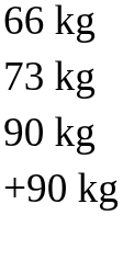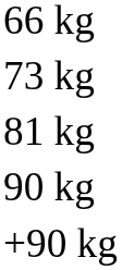 <table>
 <tr>
 <td rowspan=2>66 kg</td>
 <td rowspan=2></td>
 <td rowspan=2></td>
 <td></td>
 </tr>
 <tr>
 <td></td>
 </tr>
 <tr>
 <td rowspan=2>73 kg</td>
 <td rowspan=2></td>
 <td rowspan=2></td>
 <td></td>
 </tr>
 <tr>
 <td></td>
 </tr>
 <tr>
+<td>81 kg</td>
+<td></td>
+<td></td>
+<td></td>
+</tr>
+<tr>
 <td>90 kg</td>
 <td></td>
 <td></td>
 <td></td>
 </tr>
 <tr>
 <td rowspan=2>+90 kg</td>
 <td rowspan=2></td>
 <td rowspan=2></td>
 <td></td>
 </tr>
 <tr>
 <td></td>
 </tr>
 </table>
